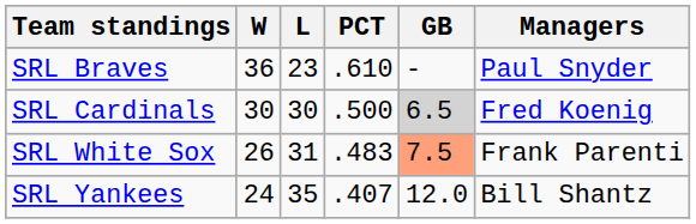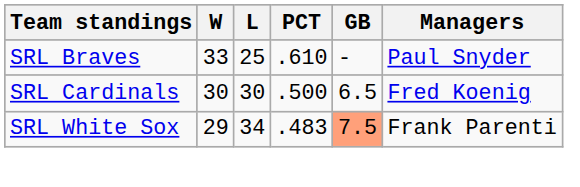 <table class="wikitable">
 <tr>
 <th>Team standings</th>
 <th>W</th>
 <th>L</th>
 <th>PCT</th>
 <th>GB</th>
 <th>Managers</th>
 </tr>
 <tr>
 <td><a href='#'>SRL Braves</a></td>
-<td>36</td>
-<td>23</td>
+<td>33</td>
+<td>25</td>
 <td>.610</td>
 <td>-</td>
 <td><a href='#'>Paul Snyder</a></td>
 </tr>
 <tr>
 <td><a href='#'>SRL Cardinals</a></td>
 <td>30</td>
 <td>30</td>
 <td>.500</td>
-<td style="background: lightgrey;">6.5</td>
+<td>6.5</td>
 <td><a href='#'>Fred Koenig</a></td>
 </tr>
 <tr>
 <td><a href='#'>SRL White Sox</a></td>
-<td>26</td>
-<td>31</td>
+<td>29</td>
+<td>34</td>
 <td>.483</td>
 <td style="background: lightsalmon;">7.5</td>
 <td>Frank Parenti</td>
 </tr>
-<tr>
-<td><a href='#'>SRL Yankees</a></td>
-<td>24</td>
-<td>35</td>
-<td>.407</td>
-<td>12.0</td>
-<td>Bill Shantz</td>
-</tr>
 </table>
